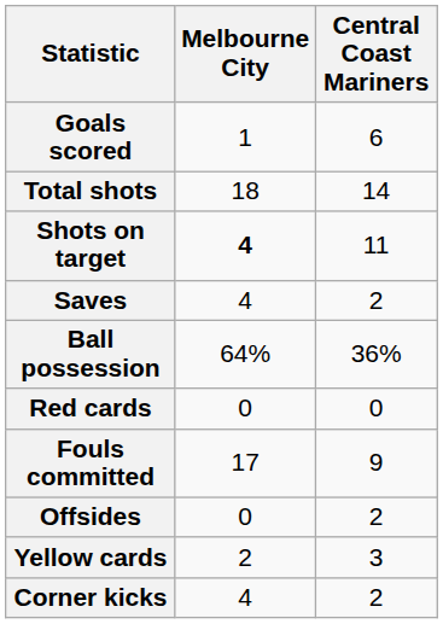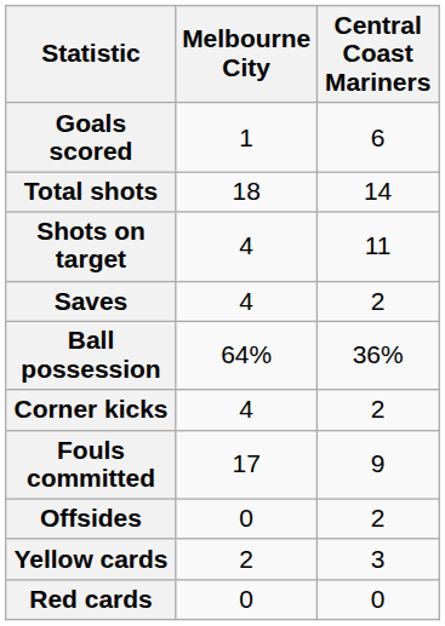 <table class="wikitable plainrowheaders" style="text-align:center">
 <tr>
 <th scope="col" style="width:100px">Statistic</th>
 <th scope="col" style="width:70px">Melbourne City</th>
 <th scope="col" style="width:70px">Central Coast Mariners</th>
 </tr>
 <tr>
 <th scope=row>Goals scored</th>
 <td>1</td>
 <td>6</td>
 </tr>
 <tr>
 <th scope=row>Total shots</th>
 <td>18</td>
 <td>14</td>
 </tr>
 <tr>
 <th scope=row>Shots on target</th>
-<td><strong>4</strong></td>
+<td>4</td>
 <td>11</td>
 </tr>
 <tr>
 <th scope=row>Saves</th>
 <td>4</td>
 <td>2</td>
 </tr>
 <tr>
 <th scope=row>Ball possession</th>
 <td>64%</td>
 <td>36%</td>
 </tr>
 <tr>
-<th scope=row>Red cards</th>
-<td>0</td>
-<td>0</td>
+<th scope=row>Corner kicks</th>
+<td>4</td>
+<td>2</td>
 </tr>
 <tr>
 <th scope=row>Fouls committed</th>
 <td>17</td>
 <td>9</td>
 </tr>
 <tr>
 <th scope=row>Offsides</th>
 <td>0</td>
 <td>2</td>
 </tr>
 <tr>
 <th scope=row>Yellow cards</th>
 <td>2</td>
 <td>3</td>
 </tr>
 <tr>
-<th scope=row>Corner kicks</th>
-<td>4</td>
-<td>2</td>
+<th scope=row>Red cards</th>
+<td>0</td>
+<td>0</td>
 </tr>
 </table>
